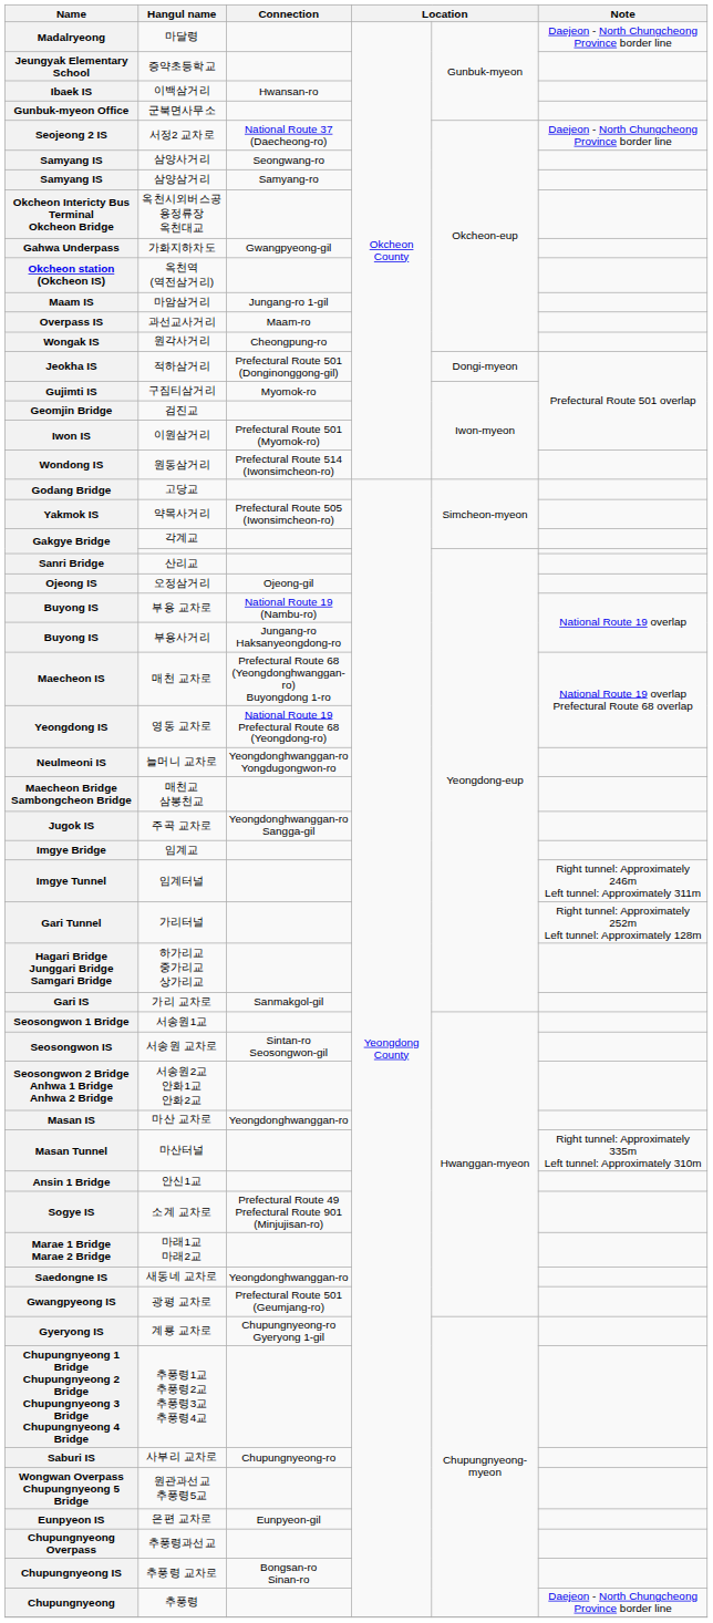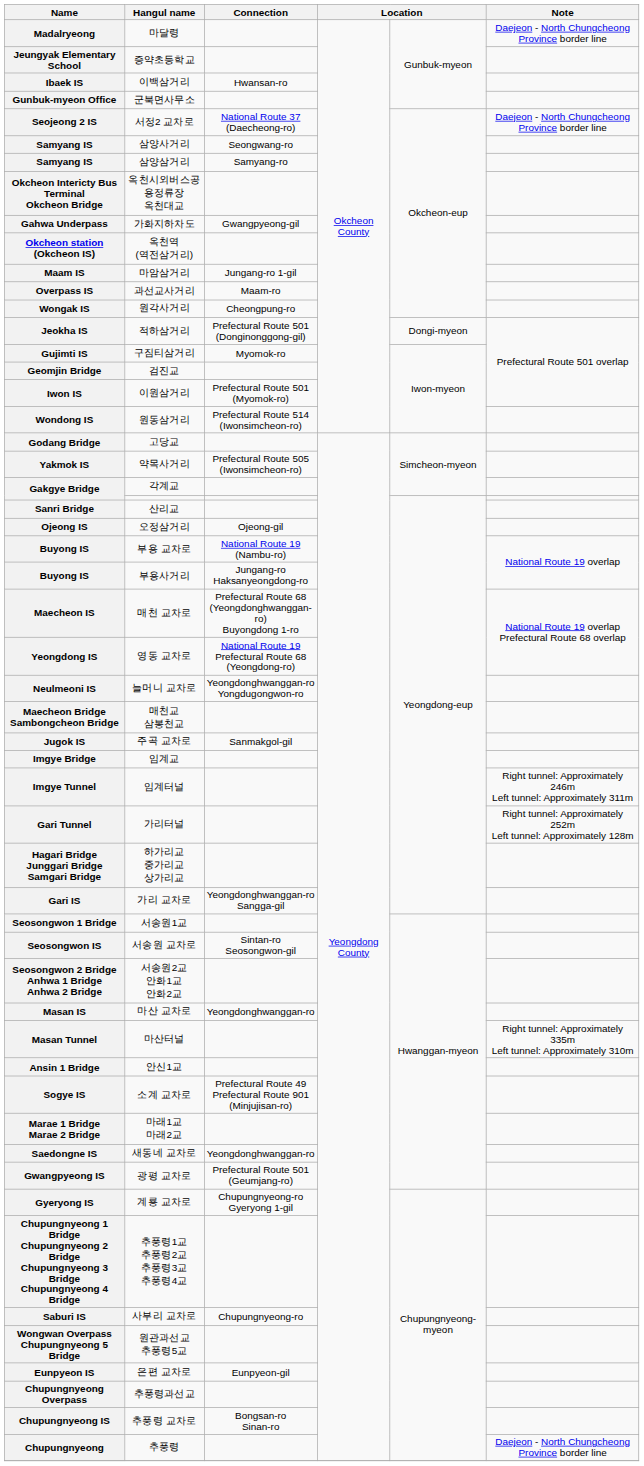 <table class="wikitable" style="font-size: 85%; text-align: center;">
 <tr>
 <th>Name </th>
 <th>Hangul name</th>
 <th>Connection</th>
 <th colspan="2">Location</th>
 <th>Note</th>
 </tr>
 <tr>
 <th>Madalryeong</th>
 <td>마달령</td>
 <td></td>
 <td rowspan=18><a href='#'>Okcheon County</a></td>
 <td rowspan=4>Gunbuk-myeon</td>
 <td><a href='#'>Daejeon</a> - <a href='#'>North Chungcheong Province</a> border line</td>
 </tr>
 <tr>
 <th>Jeungyak Elementary School</th>
 <td>증약초등학교</td>
 <td></td>
 <td></td>
 </tr>
 <tr>
 <th>Ibaek IS</th>
 <td>이백삼거리</td>
 <td>Hwansan-ro</td>
 <td></td>
 </tr>
 <tr>
 <th>Gunbuk-myeon Office</th>
 <td>군북면사무소</td>
 <td></td>
 <td></td>
 </tr>
 <tr>
 <th>Seojeong 2 IS</th>
 <td>서정2 교차로</td>
 <td><a href='#'>National Route 37</a><br>(Daecheong-ro)</td>
 <td rowspan=9>Okcheon-eup</td>
 <td><a href='#'>Daejeon</a> - <a href='#'>North Chungcheong Province</a> border line</td>
 </tr>
 <tr>
 <th>Samyang IS</th>
 <td>삼양사거리</td>
 <td>Seongwang-ro</td>
 <td></td>
 </tr>
 <tr>
 <th>Samyang IS</th>
 <td>삼양삼거리</td>
 <td>Samyang-ro</td>
 <td></td>
 </tr>
 <tr>
 <th>Okcheon Intericty Bus Terminal<br>Okcheon Bridge</th>
 <td>옥천시외버스공용정류장<br>옥천대교</td>
 <td></td>
 <td></td>
 </tr>
 <tr>
 <th>Gahwa Underpass</th>
 <td>가화지하차도</td>
 <td>Gwangpyeong-gil</td>
 <td></td>
 </tr>
 <tr>
 <th><a href='#'>Okcheon station</a><br>(Okcheon IS)</th>
 <td>옥천역<br>(역전삼거리)</td>
 <td></td>
 <td></td>
 </tr>
 <tr>
 <th>Maam IS</th>
 <td>마암삼거리</td>
 <td>Jungang-ro 1-gil</td>
 <td></td>
 </tr>
 <tr>
 <th>Overpass IS</th>
 <td>과선교사거리</td>
 <td>Maam-ro</td>
 <td></td>
 </tr>
 <tr>
 <th>Wongak IS</th>
 <td>원각사거리</td>
 <td>Cheongpung-ro</td>
 <td></td>
 </tr>
 <tr>
 <th>Jeokha IS</th>
 <td>적하삼거리</td>
 <td>Prefectural Route 501<br>(Donginonggong-gil)</td>
 <td>Dongi-myeon</td>
 <td rowspan=4>Prefectural Route 501 overlap</td>
 </tr>
 <tr>
 <th>Gujimti IS</th>
 <td>구짐티삼거리</td>
 <td>Myomok-ro</td>
 <td rowspan=4>Iwon-myeon</td>
 </tr>
 <tr>
 <th>Geomjin Bridge</th>
 <td>검진교</td>
 <td></td>
 </tr>
 <tr>
 <th>Iwon IS</th>
 <td>이원삼거리</td>
 <td>Prefectural Route 501<br>(Myomok-ro)</td>
 </tr>
 <tr>
 <th>Wondong IS</th>
 <td>원동삼거리</td>
 <td>Prefectural Route 514<br>(Iwonsimcheon-ro)</td>
 <td></td>
 </tr>
 <tr>
 <th>Godang Bridge</th>
 <td>고당교</td>
 <td></td>
 <td rowspan=36><a href='#'>Yeongdong County</a></td>
 <td rowspan=3>Simcheon-myeon</td>
 <td></td>
 </tr>
 <tr>
 <th>Yakmok IS</th>
 <td>약목사거리</td>
 <td>Prefectural Route 505<br>(Iwonsimcheon-ro)</td>
 <td></td>
 </tr>
 <tr>
 <th rowspan=2>Gakgye Bridge</th>
 <td>각계교</td>
 <td></td>
 <td></td>
 </tr>
 <tr>
 <td></td>
 <td></td>
 <td rowspan=15>Yeongdong-eup</td>
 <td></td>
 </tr>
 <tr>
 <th>Sanri Bridge</th>
 <td>산리교</td>
 <td></td>
 <td></td>
 </tr>
 <tr>
 <th>Ojeong IS</th>
 <td>오정삼거리</td>
 <td>Ojeong-gil</td>
 <td></td>
 </tr>
 <tr>
 <th>Buyong IS</th>
 <td>부용 교차로</td>
 <td><a href='#'>National Route 19</a><br>(Nambu-ro)</td>
 <td rowspan=2><a href='#'>National Route 19</a> overlap</td>
 </tr>
 <tr>
 <th>Buyong IS</th>
 <td>부용사거리</td>
 <td>Jungang-ro<br>Haksanyeongdong-ro</td>
 </tr>
 <tr>
 <th>Maecheon IS</th>
 <td>매천 교차로</td>
 <td>Prefectural Route 68<br>(Yeongdonghwanggan-ro)<br>Buyongdong 1-ro</td>
 <td rowspan=2><a href='#'>National Route 19</a> overlap<br>Prefectural Route 68 overlap</td>
 </tr>
 <tr>
 <th>Yeongdong IS</th>
 <td>영동 교차로</td>
 <td><a href='#'>National Route 19</a><br>Prefectural Route 68<br>(Yeongdong-ro)</td>
 </tr>
 <tr>
 <th>Neulmeoni IS</th>
 <td>늘머니 교차로</td>
 <td>Yeongdonghwanggan-ro<br>Yongdugongwon-ro</td>
 <td></td>
 </tr>
 <tr>
 <th>Maecheon Bridge<br>Sambongcheon Bridge</th>
 <td>매천교<br>삼봉천교</td>
 <td></td>
 <td></td>
 </tr>
 <tr>
 <th>Jugok IS</th>
 <td>주곡 교차로</td>
-<td>Yeongdonghwanggan-ro<br>Sangga-gil</td>
+<td>Sanmakgol-gil</td>
 <td></td>
 </tr>
 <tr>
 <th>Imgye Bridge</th>
 <td>임계교</td>
 <td></td>
 <td></td>
 </tr>
 <tr>
 <th>Imgye Tunnel</th>
 <td>임계터널</td>
 <td></td>
 <td>Right tunnel: Approximately 246m<br>Left tunnel: Approximately 311m</td>
 </tr>
 <tr>
 <th>Gari Tunnel</th>
 <td>가리터널</td>
 <td></td>
 <td>Right tunnel: Approximately 252m<br>Left tunnel: Approximately 128m</td>
 </tr>
 <tr>
 <th>Hagari Bridge<br>Junggari Bridge<br>Samgari Bridge</th>
 <td>하가리교<br>중가리교<br>상가리교</td>
 <td></td>
 <td></td>
 </tr>
 <tr>
 <th>Gari IS</th>
 <td>가리 교차로</td>
-<td>Sanmakgol-gil</td>
+<td>Yeongdonghwanggan-ro<br>Sangga-gil</td>
 <td></td>
 </tr>
 <tr>
 <th>Seosongwon 1 Bridge</th>
 <td>서송원1교</td>
 <td></td>
 <td rowspan=10>Hwanggan-myeon</td>
 <td></td>
 </tr>
 <tr>
 <th>Seosongwon IS</th>
 <td>서송원 교차로</td>
 <td>Sintan-ro<br>Seosongwon-gil</td>
 <td></td>
 </tr>
 <tr>
 <th>Seosongwon 2 Bridge<br>Anhwa 1 Bridge<br>Anhwa 2 Bridge</th>
 <td>서송원2교<br>안화1교<br>안화2교</td>
 <td></td>
 <td></td>
 </tr>
 <tr>
 <th>Masan IS</th>
 <td>마산 교차로</td>
 <td>Yeongdonghwanggan-ro</td>
 <td></td>
 </tr>
 <tr>
 <th>Masan Tunnel</th>
 <td>마산터널</td>
 <td></td>
 <td>Right tunnel: Approximately 335m<br>Left tunnel: Approximately 310m</td>
 </tr>
 <tr>
 <th>Ansin 1 Bridge</th>
 <td>안신1교</td>
 <td></td>
 <td></td>
 </tr>
 <tr>
 <th>Sogye IS</th>
 <td>소계 교차로</td>
 <td>Prefectural Route 49<br>Prefectural Route 901<br>(Minjujisan-ro)</td>
 <td></td>
 </tr>
 <tr>
 <th>Marae 1 Bridge<br>Marae 2 Bridge</th>
 <td>마래1교<br>마래2교</td>
 <td></td>
 <td></td>
 </tr>
 <tr>
 <th>Saedongne IS</th>
 <td>새동네 교차로</td>
 <td>Yeongdonghwanggan-ro</td>
 <td></td>
 </tr>
 <tr>
 <th>Gwangpyeong IS</th>
 <td>광평 교차로</td>
 <td>Prefectural Route 501<br>(Geumjang-ro)</td>
 <td></td>
 </tr>
 <tr>
 <th>Gyeryong IS</th>
 <td>계룡 교차로</td>
 <td>Chupungnyeong-ro<br>Gyeryong 1-gil</td>
 <td rowspan=8>Chupungnyeong-myeon</td>
 <td></td>
 </tr>
 <tr>
 <th>Chupungnyeong 1 Bridge<br>Chupungnyeong 2 Bridge<br>Chupungnyeong 3 Bridge<br>Chupungnyeong 4 Bridge</th>
 <td>추풍령1교<br>추풍령2교<br>추풍령3교<br>추풍령4교</td>
 <td></td>
 <td></td>
 </tr>
 <tr>
 <th>Saburi IS</th>
 <td>사부리 교차로</td>
 <td>Chupungnyeong-ro</td>
 <td></td>
 </tr>
 <tr>
 <th>Wongwan Overpass<br>Chupungnyeong 5 Bridge</th>
 <td>원관과선교<br>추풍령5교</td>
 <td></td>
 <td></td>
 </tr>
 <tr>
 <th>Eunpyeon IS</th>
 <td>은편 교차로</td>
 <td>Eunpyeon-gil</td>
 <td></td>
 </tr>
 <tr>
 <th>Chupungnyeong Overpass</th>
 <td>추풍령과선교</td>
 <td></td>
 <td></td>
 </tr>
 <tr>
 <th>Chupungnyeong IS</th>
 <td>추풍령 교차로</td>
 <td>Bongsan-ro<br>Sinan-ro</td>
 <td></td>
 </tr>
 <tr>
 <th>Chupungnyeong</th>
 <td>추풍령</td>
 <td></td>
 <td><a href='#'>Daejeon</a> - <a href='#'>North Chungcheong Province</a> border line</td>
 </tr>
 <tr>
 </tr>
 </table>
